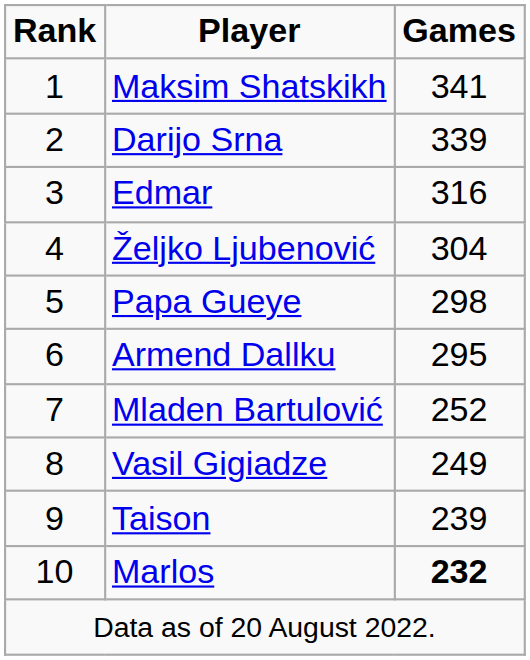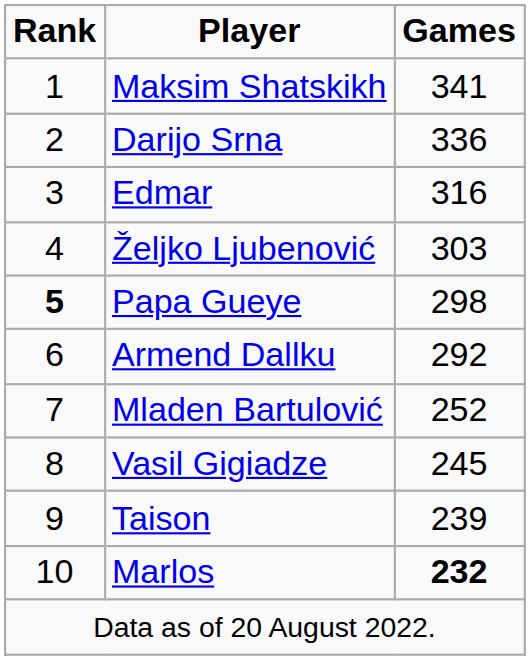 <table class="wikitable" style="text-align:center;">
 <tr>
 <td align="center"><strong>Rank</strong></td>
 <td align="center"><strong>Player</strong></td>
 <td align="center"><strong>Games</strong></td>
 </tr>
 <tr>
 <td>1</td>
 <td style="text-align:left;"> <a href='#'>Maksim Shatskikh</a></td>
 <td align="center">341</td>
 </tr>
 <tr>
 <td>2</td>
 <td style="text-align:left;"> <a href='#'>Darijo Srna</a></td>
-<td align="center">339</td>
+<td align="center">336</td>
 </tr>
 <tr>
 <td>3</td>
 <td align="left">  <a href='#'>Edmar</a></td>
 <td align="center">316</td>
 </tr>
 <tr>
 <td>4</td>
 <td align="left"> <a href='#'>Željko Ljubenović</a></td>
-<td align="center">304</td>
+<td align="center">303</td>
 </tr>
 <tr>
-<td>5</td>
+<td><strong>5</strong></td>
 <td style="text-align:left;"> <a href='#'>Papa Gueye</a></td>
 <td align="center">298</td>
 </tr>
 <tr>
 <td>6</td>
 <td style="text-align:left;"> <a href='#'>Armend Dallku</a></td>
-<td align="center">295</td>
+<td align="center">292</td>
 </tr>
 <tr>
 <td>7</td>
 <td align="left"> <a href='#'>Mladen Bartulović</a></td>
 <td align="center">252</td>
 </tr>
 <tr>
 <td>8</td>
 <td style="text-align:left;"> <a href='#'>Vasil Gigiadze</a></td>
-<td align="center">249</td>
+<td align="center">245</td>
 </tr>
 <tr>
 <td>9</td>
 <td align="left"> <a href='#'>Taison</a></td>
 <td align="center">239</td>
 </tr>
 <tr>
 <td>10</td>
 <td align="left">  <a href='#'>Marlos</a></td>
 <td align="center"><strong>232</strong></td>
 </tr>
 <tr>
 <td colspan="3"><small>Data as of 20 August 2022.</small></td>
 </tr>
 </table>
